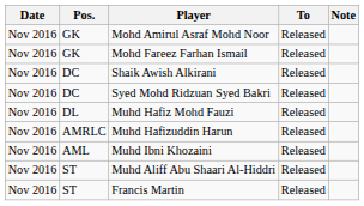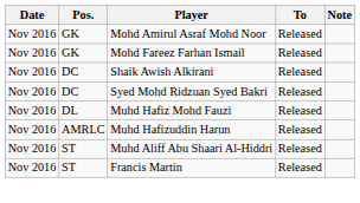 <table class="wikitable sortable">
 <tr>
 <th>Date</th>
 <th>Pos.</th>
 <th>Player</th>
 <th>To</th>
 <th>Note</th>
 </tr>
 <tr>
 <td>Nov 2016</td>
 <td>GK</td>
 <td> Mohd Amirul Asraf Mohd Noor</td>
 <td> Released</td>
 <td></td>
 </tr>
 <tr>
 <td>Nov 2016</td>
 <td>GK</td>
 <td> Mohd Fareez Farhan Ismail</td>
 <td> Released</td>
 <td></td>
 </tr>
 <tr>
 <td>Nov 2016</td>
 <td>DC</td>
 <td> Shaik Awish Alkirani</td>
 <td> Released</td>
 <td></td>
 </tr>
 <tr>
 <td>Nov 2016</td>
 <td>DC</td>
 <td> Syed Mohd Ridzuan Syed Bakri</td>
 <td> Released</td>
 <td></td>
 </tr>
 <tr>
 <td>Nov 2016</td>
 <td>DL</td>
 <td> Muhd Hafiz Mohd Fauzi</td>
 <td> Released</td>
 <td></td>
 </tr>
 <tr>
 <td>Nov 2016</td>
 <td>AMRLC</td>
 <td> Muhd Hafizuddin Harun</td>
 <td> Released</td>
 <td></td>
 </tr>
 <tr>
 <td>Nov 2016</td>
-<td>AML</td>
-<td> Muhd Ibni Khozaini</td>
-<td> Released</td>
-<td></td>
-</tr>
-<tr>
-<td>Nov 2016</td>
 <td>ST</td>
 <td> Muhd Aliff Abu Shaari Al-Hiddri</td>
 <td> Released</td>
 <td></td>
 </tr>
 <tr>
 <td>Nov 2016</td>
 <td>ST</td>
 <td> Francis Martin</td>
 <td> Released</td>
 <td></td>
 </tr>
 </table>
